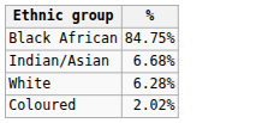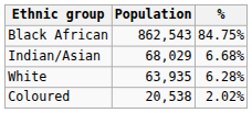 <table class="wikitable" style="font-size: 95%; text-align: right">
 <tr>
 <th>Ethnic group</th>
+<th>Population</th>
 <th>%</th>
 </tr>
 <tr>
 <td align=left>Black African</td>
+<td>862,543</td>
 <td>84.75%</td>
 </tr>
 <tr>
 <td align=left>Indian/Asian</td>
+<td>68,029</td>
 <td>6.68%</td>
 </tr>
 <tr>
 <td align=left>White</td>
+<td>63,935</td>
 <td>6.28%</td>
 </tr>
 <tr>
 <td align=left>Coloured</td>
+<td>20,538</td>
 <td>2.02%</td>
 </tr>
 </table>
